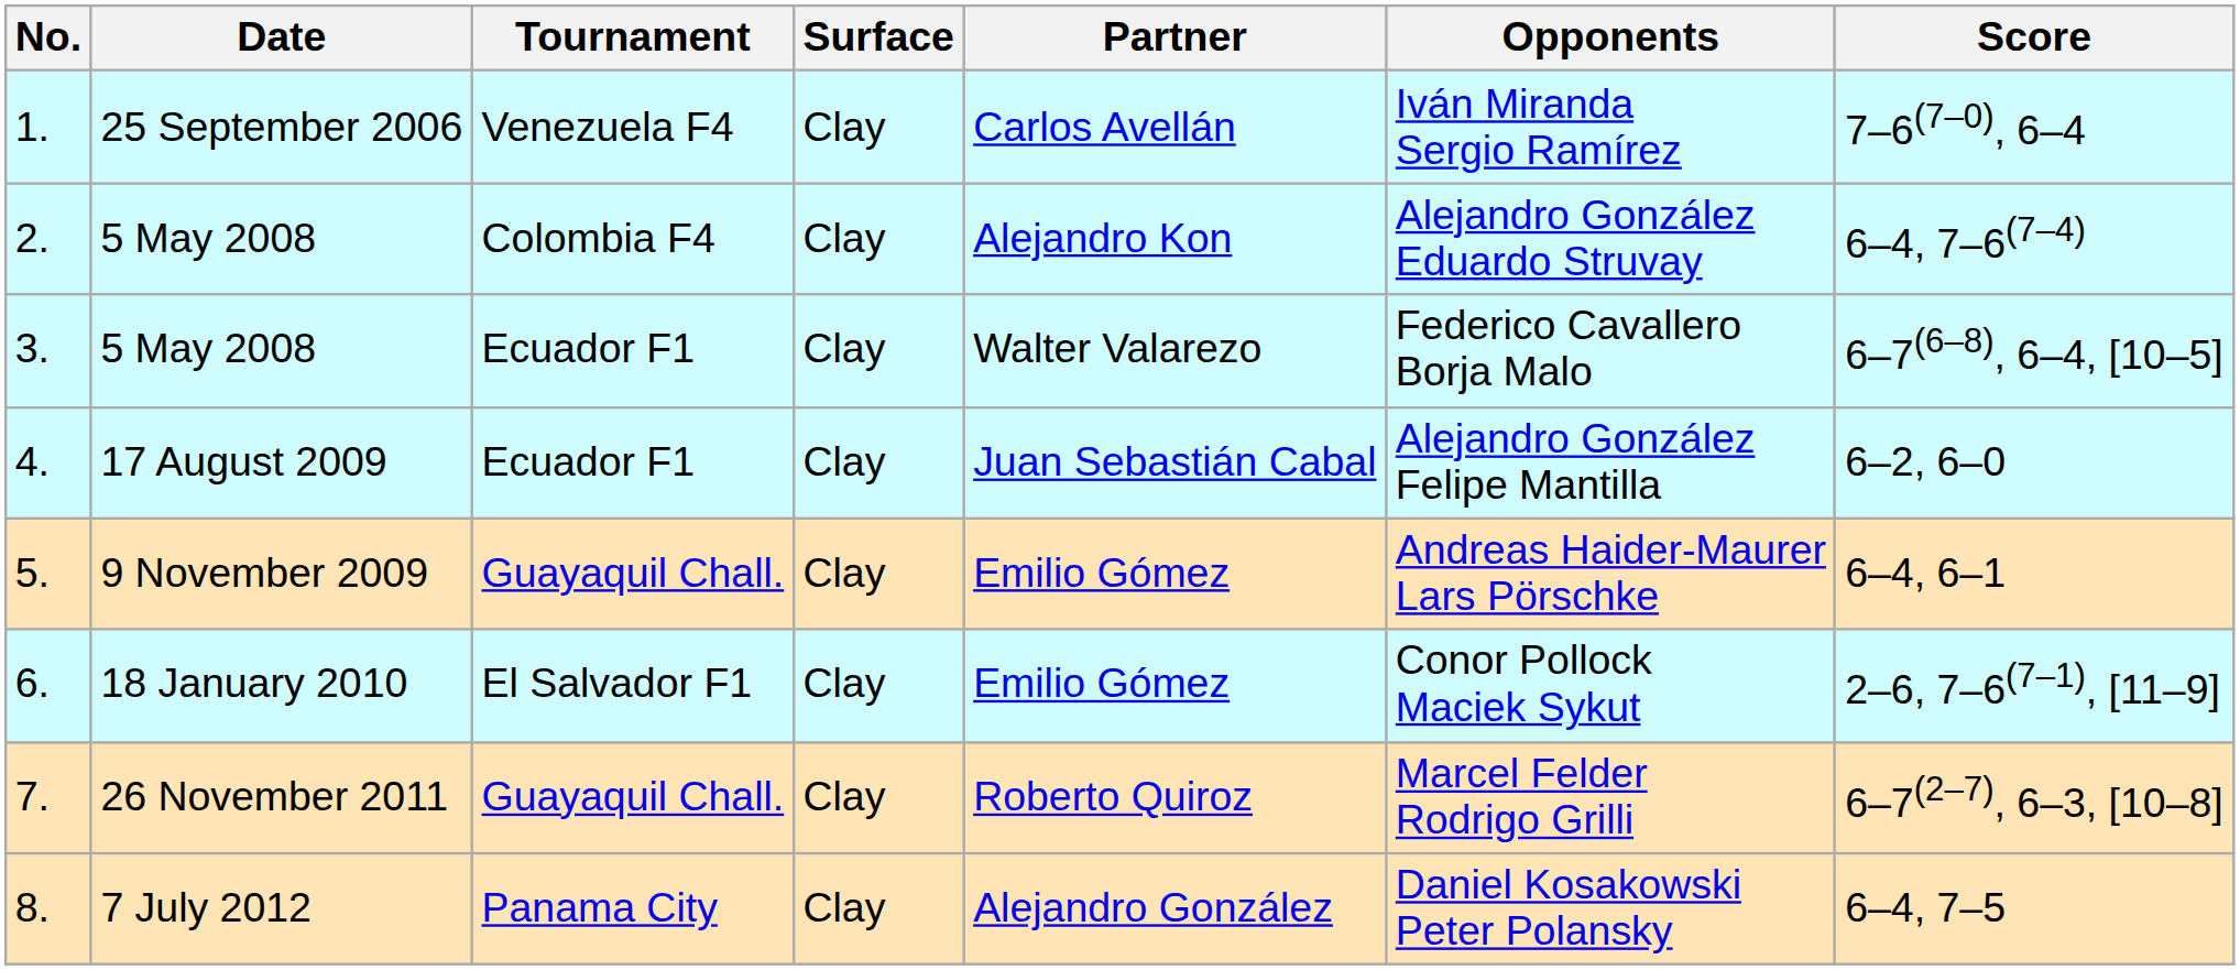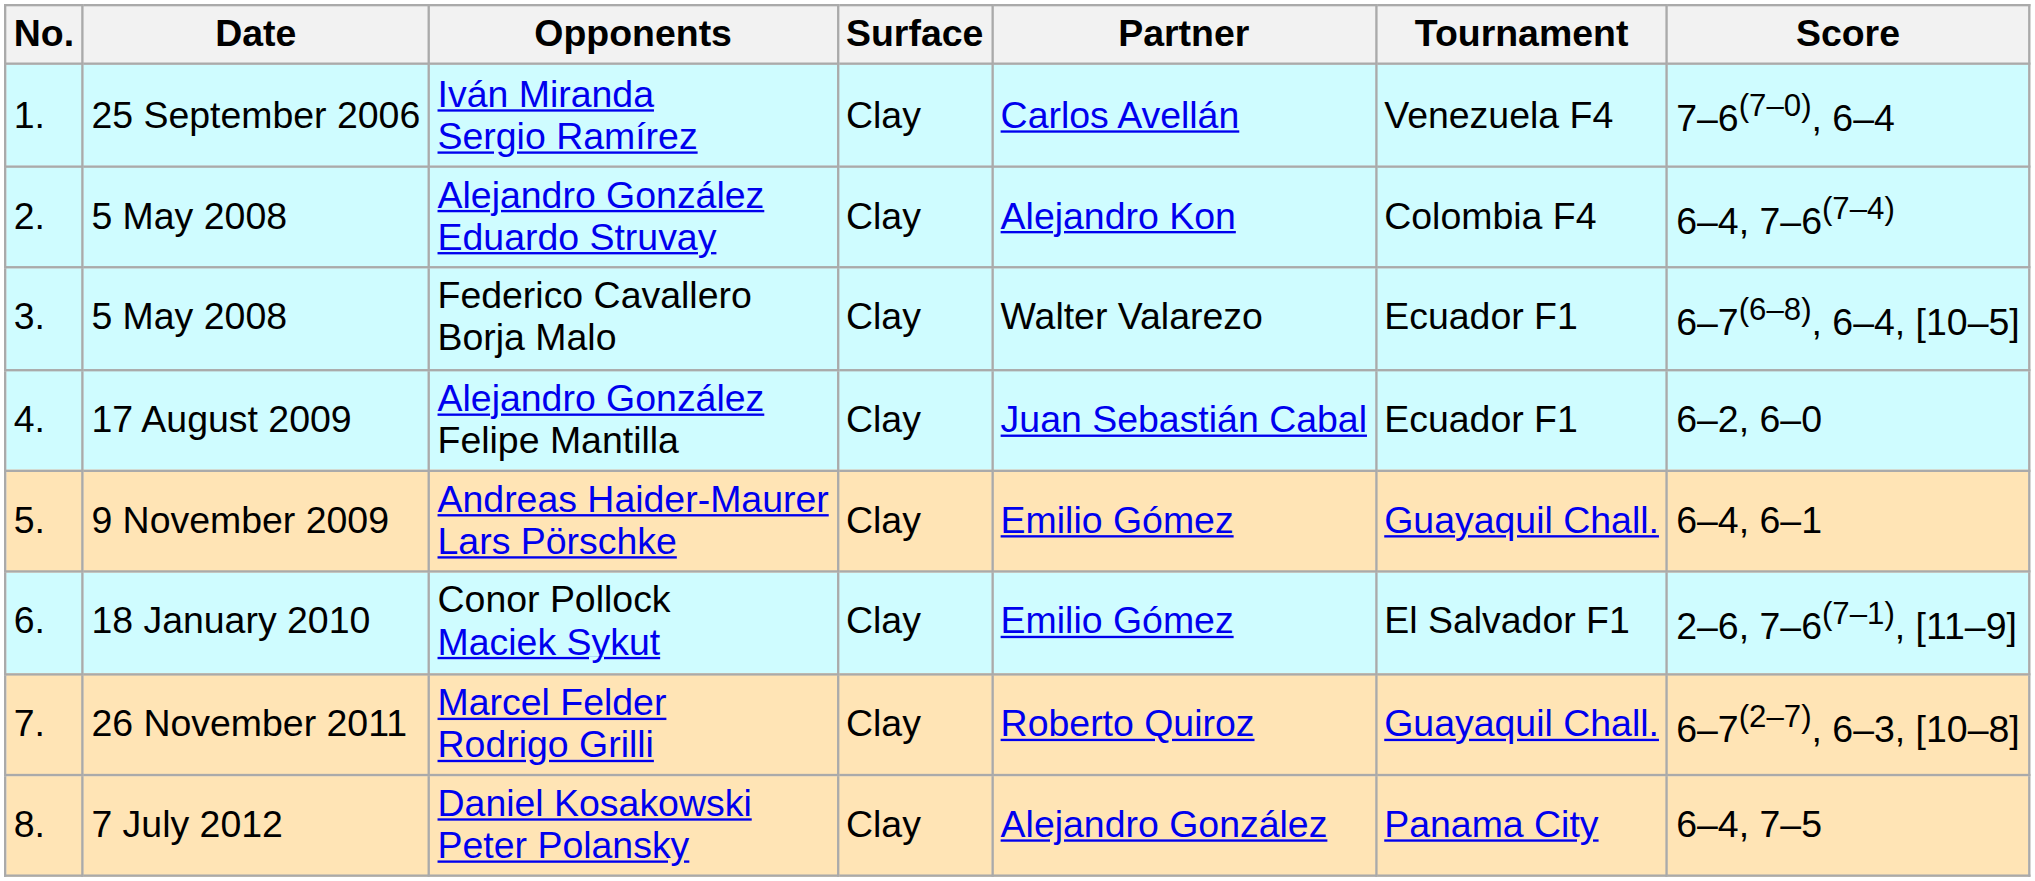 <table class="wikitable">
 <tr>
 <th>No.</th>
 <th>Date</th>
-<th>Tournament</th>
+<th>Opponents</th>
 <th>Surface</th>
 <th>Partner</th>
-<th>Opponents</th>
+<th>Tournament</th>
 <th>Score</th>
 </tr>
 <tr bgcolor="CFFCFF">
 <td>1.</td>
 <td>25 September 2006</td>
-<td>Venezuela F4</td>
+<td> <a href='#'>Iván Miranda</a> <br>  <a href='#'>Sergio Ramírez</a></td>
 <td>Clay</td>
 <td> <a href='#'>Carlos Avellán</a></td>
-<td> <a href='#'>Iván Miranda</a> <br>  <a href='#'>Sergio Ramírez</a></td>
+<td>Venezuela F4</td>
 <td>7–6<sup>(7–0)</sup>, 6–4</td>
 </tr>
 <tr bgcolor="CFFCFF">
 <td>2.</td>
 <td>5 May 2008</td>
-<td>Colombia F4</td>
+<td> <a href='#'>Alejandro González</a> <br>  <a href='#'>Eduardo Struvay</a></td>
 <td>Clay</td>
 <td> <a href='#'>Alejandro Kon</a></td>
-<td> <a href='#'>Alejandro González</a> <br>  <a href='#'>Eduardo Struvay</a></td>
+<td>Colombia F4</td>
 <td>6–4, 7–6<sup>(7–4)</sup></td>
 </tr>
 <tr bgcolor="CFFCFF">
 <td>3.</td>
 <td>5 May 2008</td>
-<td>Ecuador F1</td>
+<td> Federico Cavallero <br>  Borja Malo</td>
 <td>Clay</td>
 <td> Walter Valarezo</td>
-<td> Federico Cavallero <br>  Borja Malo</td>
+<td>Ecuador F1</td>
 <td>6–7<sup>(6–8)</sup>, 6–4, [10–5]</td>
 </tr>
 <tr bgcolor="CFFCFF">
 <td>4.</td>
 <td>17 August 2009</td>
-<td>Ecuador F1</td>
+<td> <a href='#'>Alejandro González</a> <br>  Felipe Mantilla</td>
 <td>Clay</td>
 <td> <a href='#'>Juan Sebastián Cabal</a></td>
-<td> <a href='#'>Alejandro González</a> <br>  Felipe Mantilla</td>
+<td>Ecuador F1</td>
 <td>6–2, 6–0</td>
 </tr>
 <tr bgcolor="moccasin">
 <td>5.</td>
 <td>9 November 2009</td>
-<td><a href='#'>Guayaquil Chall.</a></td>
+<td> <a href='#'>Andreas Haider-Maurer</a> <br>  <a href='#'>Lars Pörschke</a></td>
 <td>Clay</td>
 <td> <a href='#'>Emilio Gómez</a></td>
-<td> <a href='#'>Andreas Haider-Maurer</a> <br>  <a href='#'>Lars Pörschke</a></td>
+<td><a href='#'>Guayaquil Chall.</a></td>
 <td>6–4, 6–1</td>
 </tr>
 <tr bgcolor="CFFCFF">
 <td>6.</td>
 <td>18 January 2010</td>
-<td>El Salvador F1</td>
+<td> Conor Pollock <br>  <a href='#'>Maciek Sykut</a></td>
 <td>Clay</td>
 <td> <a href='#'>Emilio Gómez</a></td>
-<td> Conor Pollock <br>  <a href='#'>Maciek Sykut</a></td>
+<td>El Salvador F1</td>
 <td>2–6, 7–6<sup>(7–1)</sup>, [11–9]</td>
 </tr>
 <tr bgcolor="moccasin">
 <td>7.</td>
 <td>26 November 2011</td>
-<td><a href='#'>Guayaquil Chall.</a></td>
+<td> <a href='#'>Marcel Felder</a> <br>  <a href='#'>Rodrigo Grilli</a></td>
 <td>Clay</td>
 <td> <a href='#'>Roberto Quiroz</a></td>
-<td> <a href='#'>Marcel Felder</a> <br>  <a href='#'>Rodrigo Grilli</a></td>
+<td><a href='#'>Guayaquil Chall.</a></td>
 <td>6–7<sup>(2–7)</sup>, 6–3, [10–8]</td>
 </tr>
 <tr bgcolor="moccasin">
 <td>8.</td>
 <td>7 July 2012</td>
-<td><a href='#'>Panama City</a></td>
+<td> <a href='#'>Daniel Kosakowski</a> <br>  <a href='#'>Peter Polansky</a></td>
 <td>Clay</td>
 <td> <a href='#'>Alejandro González</a></td>
-<td> <a href='#'>Daniel Kosakowski</a> <br>  <a href='#'>Peter Polansky</a></td>
+<td><a href='#'>Panama City</a></td>
 <td>6–4, 7–5</td>
 </tr>
 </table>
